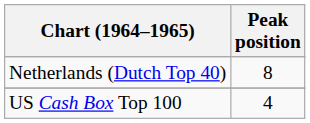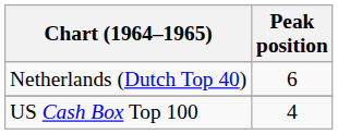 <table class="wikitable plainrowheaders sortable" style="text-align:left;">
 <tr>
 <th scope="col">Chart (1964–1965)</th>
 <th scope="col">Peak<br>position</th>
 </tr>
 <tr>
 </tr>
 <tr>
 </tr>
 <tr>
 </tr>
 <tr>
 <td>Netherlands (<a href='#'>Dutch Top 40</a>)</td>
-<td style="text-align:center;">8</td>
+<td style="text-align:center;">6</td>
 </tr>
 <tr>
 </tr>
 <tr>
 </tr>
 <tr>
 <td align="left">US <em><a href='#'>Cash Box</a></em> Top 100</td>
 <td style="text-align:center;">4</td>
 </tr>
 </table>
